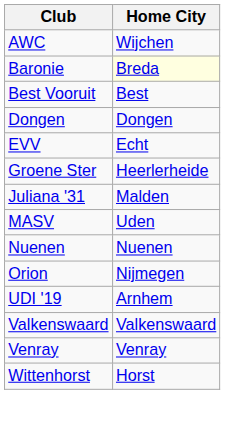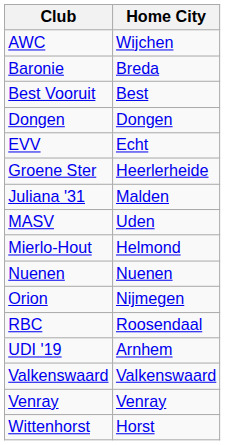 <table class="wikitable sortable">
 <tr>
 <th>Club</th>
 <th>Home City</th>
 </tr>
 <tr>
 <td><a href='#'>AWC</a></td>
 <td><a href='#'>Wijchen</a></td>
 </tr>
 <tr>
 <td><a href='#'>Baronie</a></td>
-<td style="background: lightyellow;"><a href='#'>Breda</a></td>
+<td><a href='#'>Breda</a></td>
 </tr>
 <tr>
 <td><a href='#'>Best Vooruit</a></td>
 <td><a href='#'>Best</a></td>
 </tr>
 <tr>
 <td><a href='#'>Dongen</a></td>
 <td><a href='#'>Dongen</a></td>
 </tr>
 <tr>
 <td><a href='#'>EVV</a></td>
 <td><a href='#'>Echt</a></td>
 </tr>
 <tr>
 <td><a href='#'>Groene Ster</a></td>
 <td><a href='#'>Heerlerheide</a></td>
 </tr>
 <tr>
 <td><a href='#'>Juliana '31</a></td>
 <td><a href='#'>Malden</a></td>
 </tr>
 <tr>
 <td><a href='#'>MASV</a></td>
 <td><a href='#'>Uden</a></td>
 </tr>
 <tr>
+<td><a href='#'>Mierlo-Hout</a></td>
+<td><a href='#'>Helmond</a></td>
+</tr>
+<tr>
 <td><a href='#'>Nuenen</a></td>
 <td><a href='#'>Nuenen</a></td>
 </tr>
 <tr>
 <td><a href='#'>Orion</a></td>
 <td><a href='#'>Nijmegen</a></td>
+</tr>
+<tr>
+<td><a href='#'>RBC</a></td>
+<td><a href='#'>Roosendaal</a></td>
 </tr>
 <tr>
 <td><a href='#'>UDI '19</a></td>
 <td><a href='#'>Arnhem</a></td>
 </tr>
 <tr>
 <td><a href='#'>Valkenswaard</a></td>
 <td><a href='#'>Valkenswaard</a></td>
 </tr>
 <tr>
 <td><a href='#'>Venray</a></td>
 <td><a href='#'>Venray</a></td>
 </tr>
 <tr>
 <td><a href='#'>Wittenhorst</a></td>
 <td><a href='#'>Horst</a></td>
 </tr>
 </table>
